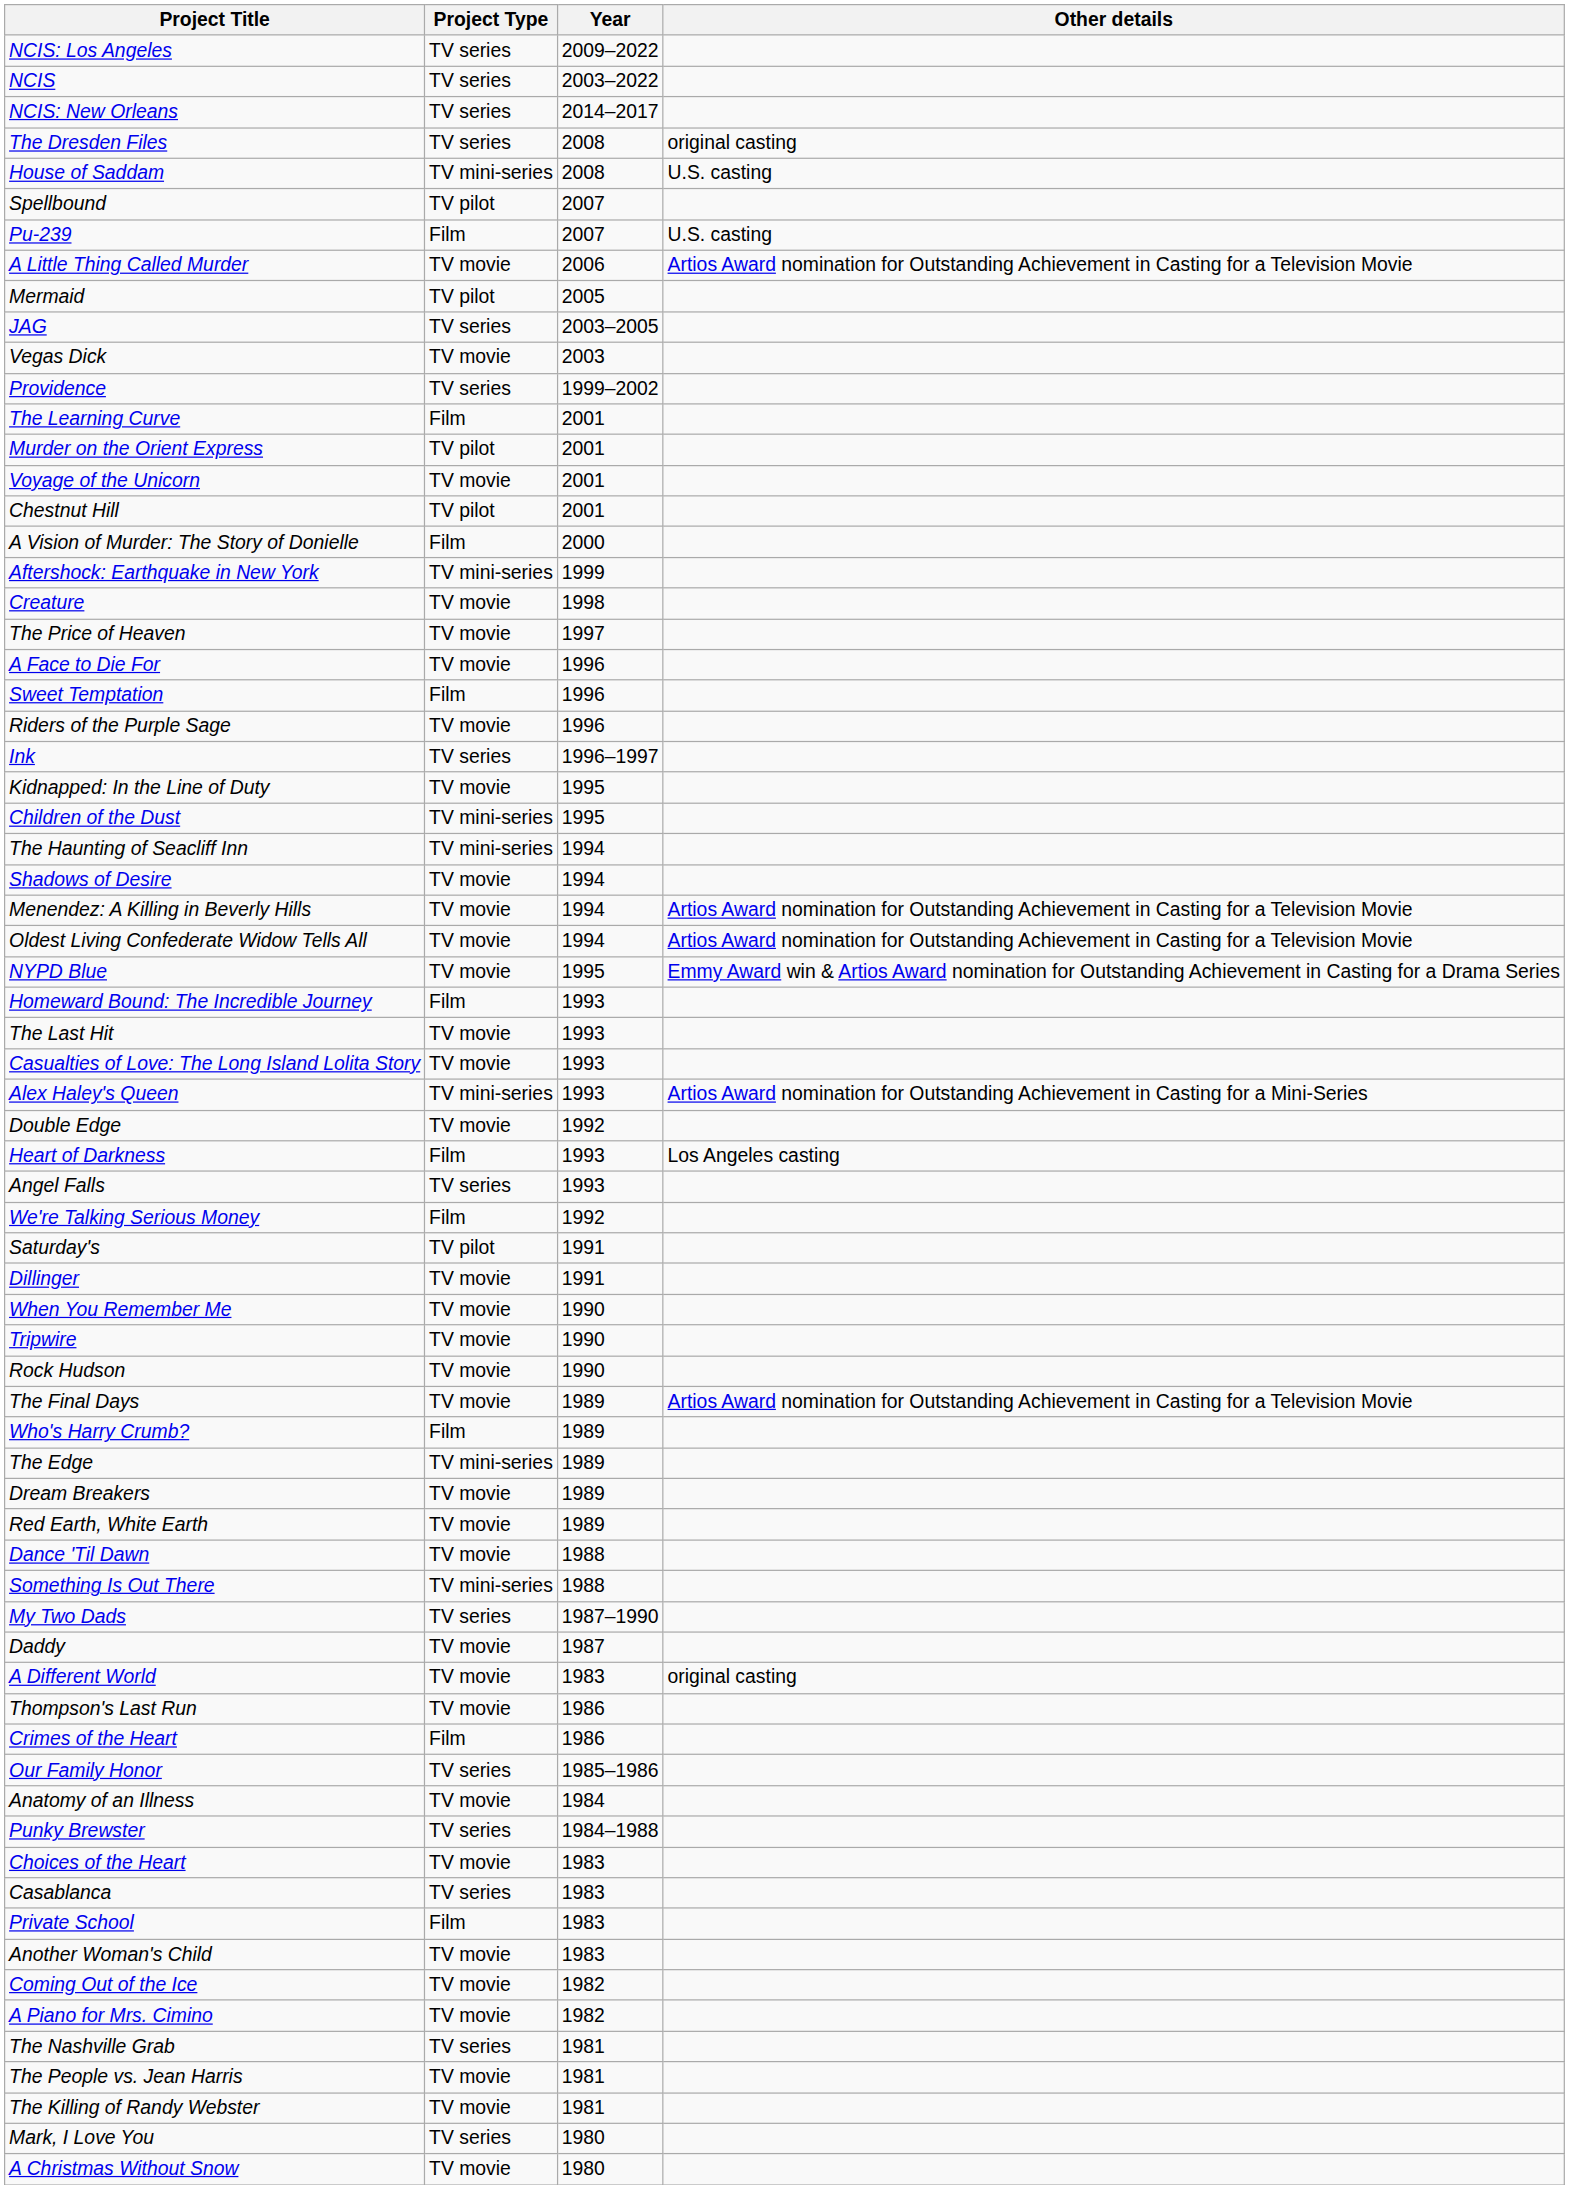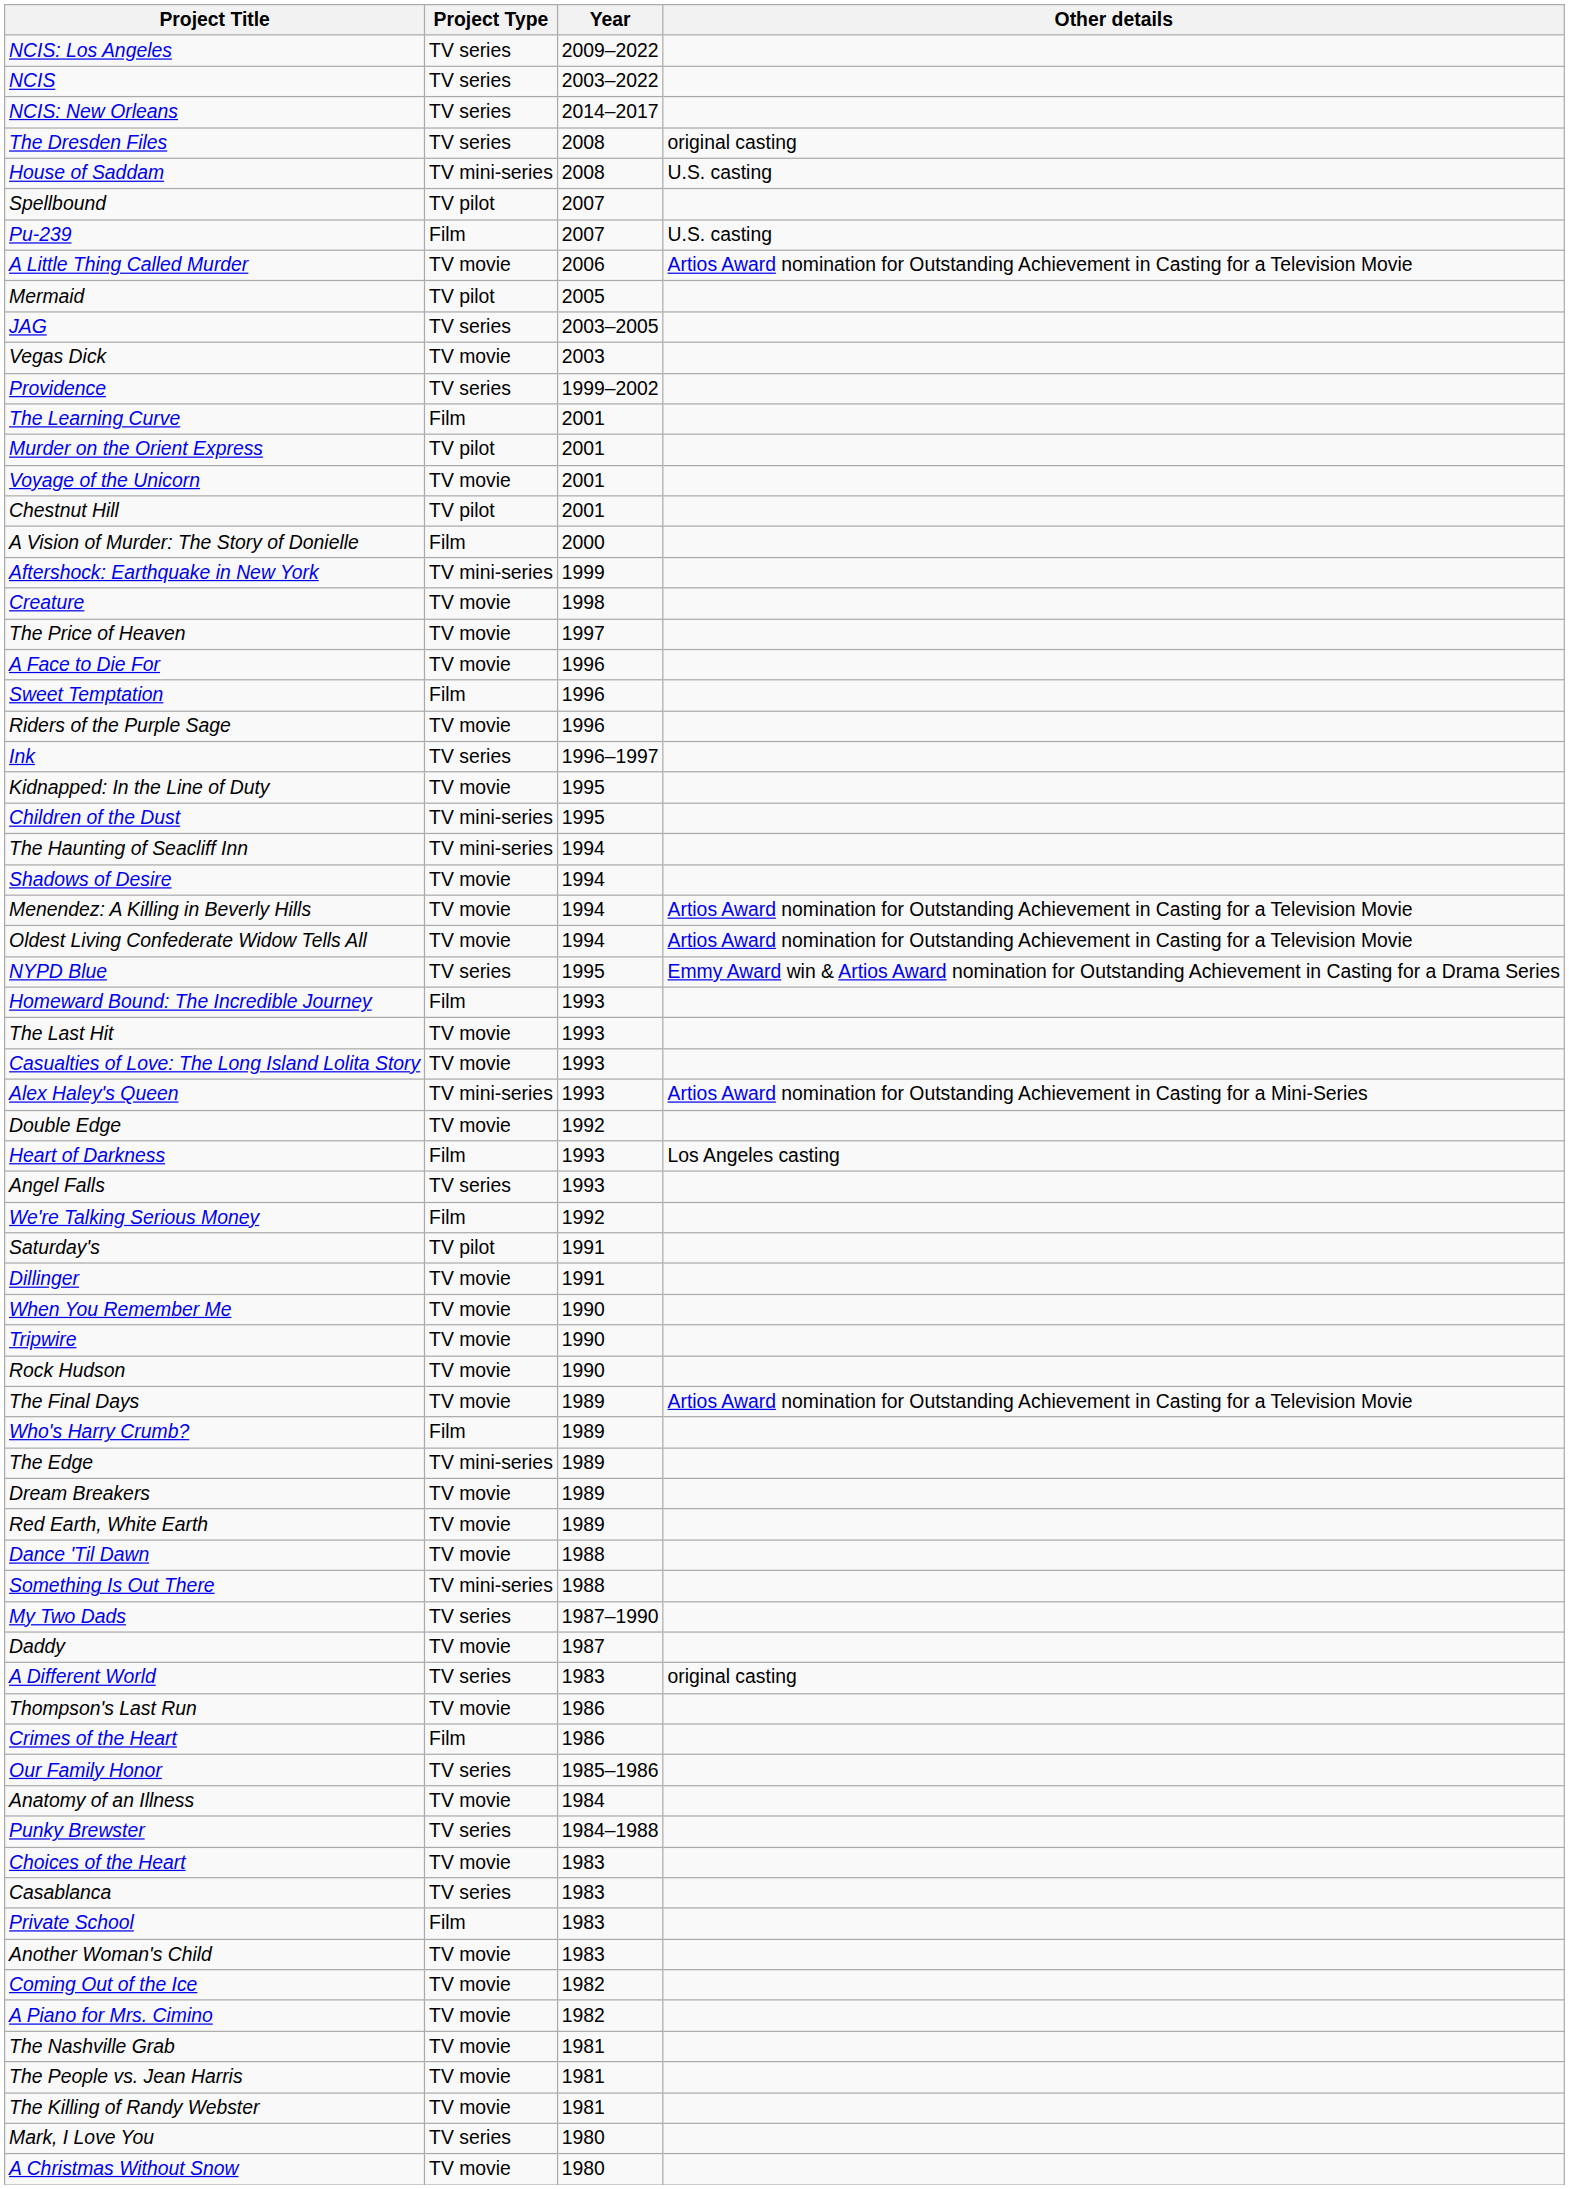 <table class="wikitable sortable">
 <tr>
 <th>Project Title</th>
 <th>Project Type</th>
 <th>Year</th>
 <th>Other details</th>
 </tr>
 <tr>
 <td><em><a href='#'>NCIS: Los Angeles</a></em></td>
 <td>TV series</td>
 <td>2009–2022</td>
 <td></td>
 </tr>
 <tr>
 <td><em><a href='#'>NCIS</a></em></td>
 <td>TV series</td>
 <td>2003–2022</td>
 <td></td>
 </tr>
 <tr>
 <td><em><a href='#'>NCIS: New Orleans</a></em></td>
 <td>TV series</td>
 <td>2014–2017</td>
 <td></td>
 </tr>
 <tr>
 <td><em><a href='#'>The Dresden Files</a></em></td>
 <td>TV series</td>
 <td>2008</td>
 <td>original casting</td>
 </tr>
 <tr>
 <td><em><a href='#'>House of Saddam</a></em></td>
 <td>TV mini-series</td>
 <td>2008</td>
 <td>U.S. casting</td>
 </tr>
 <tr>
 <td><em>Spellbound</em></td>
 <td>TV pilot</td>
 <td>2007</td>
 <td></td>
 </tr>
 <tr>
 <td><em><a href='#'>Pu-239</a></em></td>
 <td>Film</td>
 <td>2007</td>
 <td>U.S. casting</td>
 </tr>
 <tr>
 <td><em><a href='#'>A Little Thing Called Murder</a></em></td>
 <td>TV movie</td>
 <td>2006</td>
 <td><a href='#'>Artios Award</a> nomination for Outstanding Achievement in Casting for a Television Movie</td>
 </tr>
 <tr>
 <td><em>Mermaid</em></td>
 <td>TV pilot</td>
 <td>2005</td>
 <td></td>
 </tr>
 <tr>
 <td><em><a href='#'>JAG</a></em></td>
 <td>TV series</td>
 <td>2003–2005</td>
 <td></td>
 </tr>
 <tr>
 <td><em>Vegas Dick</em></td>
 <td>TV movie</td>
 <td>2003</td>
 <td></td>
 </tr>
 <tr>
 <td><em><a href='#'>Providence</a></em></td>
 <td>TV series</td>
 <td>1999–2002</td>
 <td></td>
 </tr>
 <tr>
 <td><em><a href='#'>The Learning Curve</a></em></td>
 <td>Film</td>
 <td>2001</td>
 <td></td>
 </tr>
 <tr>
 <td><em><a href='#'>Murder on the Orient Express</a></em></td>
 <td>TV pilot</td>
 <td>2001</td>
 <td></td>
 </tr>
 <tr>
 <td><em><a href='#'>Voyage of the Unicorn</a></em></td>
 <td>TV movie</td>
 <td>2001</td>
 <td></td>
 </tr>
 <tr>
 <td><em>Chestnut Hill</em></td>
 <td>TV pilot</td>
 <td>2001</td>
 <td></td>
 </tr>
 <tr>
 <td><em>A Vision of Murder: The Story of Donielle</em></td>
 <td>Film</td>
 <td>2000</td>
 <td></td>
 </tr>
 <tr>
 <td><em><a href='#'>Aftershock: Earthquake in New York</a></em></td>
 <td>TV mini-series</td>
 <td>1999</td>
 <td></td>
 </tr>
 <tr>
 <td><em><a href='#'>Creature</a></em></td>
 <td>TV movie</td>
 <td>1998</td>
 <td></td>
 </tr>
 <tr>
 <td><em>The Price of Heaven</em></td>
 <td>TV movie</td>
 <td>1997</td>
 <td></td>
 </tr>
 <tr>
 <td><em><a href='#'>A Face to Die For</a></em></td>
 <td>TV movie</td>
 <td>1996</td>
 <td></td>
 </tr>
 <tr>
 <td><em><a href='#'>Sweet Temptation</a></em></td>
 <td>Film</td>
 <td>1996</td>
 <td></td>
 </tr>
 <tr>
 <td><em>Riders of the Purple Sage</em></td>
 <td>TV movie</td>
 <td>1996</td>
 <td></td>
 </tr>
 <tr>
 <td><em><a href='#'>Ink</a></em></td>
 <td>TV series</td>
 <td>1996–1997</td>
 <td></td>
 </tr>
 <tr>
 <td><em>Kidnapped: In the Line of Duty</em></td>
 <td>TV movie</td>
 <td>1995</td>
 <td></td>
 </tr>
 <tr>
 <td><em><a href='#'>Children of the Dust</a></em></td>
 <td>TV mini-series</td>
 <td>1995</td>
 <td></td>
 </tr>
 <tr>
 <td><em>The Haunting of Seacliff Inn</em></td>
 <td>TV mini-series</td>
 <td>1994</td>
 <td></td>
 </tr>
 <tr>
 <td><em><a href='#'>Shadows of Desire</a></em></td>
 <td>TV movie</td>
 <td>1994</td>
 <td></td>
 </tr>
 <tr>
 <td><em>Menendez: A Killing in Beverly Hills</em></td>
 <td>TV movie</td>
 <td>1994</td>
 <td><a href='#'>Artios Award</a> nomination for Outstanding Achievement in Casting for a Television Movie</td>
 </tr>
 <tr>
 <td><em>Oldest Living Confederate Widow Tells All</em></td>
 <td>TV movie</td>
 <td>1994</td>
 <td><a href='#'>Artios Award</a> nomination for Outstanding Achievement in Casting for a Television Movie</td>
 </tr>
 <tr>
 <td><em><a href='#'>NYPD Blue</a></em></td>
-<td>TV movie</td>
+<td>TV series</td>
 <td>1995</td>
 <td><a href='#'>Emmy Award</a> win & <a href='#'>Artios Award</a> nomination for Outstanding Achievement in Casting for a Drama Series</td>
 </tr>
 <tr>
 <td><em><a href='#'>Homeward Bound: The Incredible Journey</a></em></td>
 <td>Film</td>
 <td>1993</td>
 <td></td>
 </tr>
 <tr>
 <td><em>The Last Hit</em></td>
 <td>TV movie</td>
 <td>1993</td>
 <td></td>
 </tr>
 <tr>
 <td><em><a href='#'>Casualties of Love: The Long Island Lolita Story</a></em></td>
 <td>TV movie</td>
 <td>1993</td>
 <td></td>
 </tr>
 <tr>
 <td><em><a href='#'>Alex Haley's Queen</a></em></td>
 <td>TV mini-series</td>
 <td>1993</td>
 <td><a href='#'>Artios Award</a> nomination for Outstanding Achievement in Casting for a Mini-Series</td>
 </tr>
 <tr>
 <td><em>Double Edge</em></td>
 <td>TV movie</td>
 <td>1992</td>
 <td></td>
 </tr>
 <tr>
 <td><em><a href='#'>Heart of Darkness</a></em></td>
 <td>Film</td>
 <td>1993</td>
 <td>Los Angeles casting</td>
 </tr>
 <tr>
 <td><em>Angel Falls</em></td>
 <td>TV series</td>
 <td>1993</td>
 <td></td>
 </tr>
 <tr>
 <td><em><a href='#'>We're Talking Serious Money</a></em></td>
 <td>Film</td>
 <td>1992</td>
 <td></td>
 </tr>
 <tr>
 <td><em>Saturday's</em></td>
 <td>TV pilot</td>
 <td>1991</td>
 <td></td>
 </tr>
 <tr>
 <td><em><a href='#'>Dillinger</a></em></td>
 <td>TV movie</td>
 <td>1991</td>
 <td></td>
 </tr>
 <tr>
 <td><em><a href='#'>When You Remember Me</a></em></td>
 <td>TV movie</td>
 <td>1990</td>
 <td></td>
 </tr>
 <tr>
 <td><em><a href='#'>Tripwire</a></em></td>
 <td>TV movie</td>
 <td>1990</td>
 <td></td>
 </tr>
 <tr>
 <td><em>Rock Hudson</em></td>
 <td>TV movie</td>
 <td>1990</td>
 <td></td>
 </tr>
 <tr>
 <td><em>The Final Days</em></td>
 <td>TV movie</td>
 <td>1989</td>
 <td><a href='#'>Artios Award</a> nomination for Outstanding Achievement in Casting for a Television Movie</td>
 </tr>
 <tr>
 <td><em><a href='#'>Who's Harry Crumb?</a></em></td>
 <td>Film</td>
 <td>1989</td>
 <td></td>
 </tr>
 <tr>
 <td><em>The Edge</em></td>
 <td>TV mini-series</td>
 <td>1989</td>
 <td></td>
 </tr>
 <tr>
 <td><em>Dream Breakers</em></td>
 <td>TV movie</td>
 <td>1989</td>
 <td></td>
 </tr>
 <tr>
 <td><em>Red Earth, White Earth</em></td>
 <td>TV movie</td>
 <td>1989</td>
 <td></td>
 </tr>
 <tr>
 <td><em><a href='#'>Dance 'Til Dawn</a></em></td>
 <td>TV movie</td>
 <td>1988</td>
 <td></td>
 </tr>
 <tr>
 <td><em><a href='#'>Something Is Out There</a></em></td>
 <td>TV mini-series</td>
 <td>1988</td>
 <td></td>
 </tr>
 <tr>
 <td><em><a href='#'>My Two Dads</a></em></td>
 <td>TV series</td>
 <td>1987–1990</td>
 <td></td>
 </tr>
 <tr>
 <td><em>Daddy</em></td>
 <td>TV movie</td>
 <td>1987</td>
 <td></td>
 </tr>
 <tr>
 <td><em><a href='#'>A Different World</a></em></td>
-<td>TV movie</td>
+<td>TV series</td>
 <td>1983</td>
 <td>original casting</td>
 </tr>
 <tr>
 <td><em>Thompson's Last Run</em></td>
 <td>TV movie</td>
 <td>1986</td>
 <td></td>
 </tr>
 <tr>
 <td><em><a href='#'>Crimes of the Heart</a></em></td>
 <td>Film</td>
 <td>1986</td>
 <td></td>
 </tr>
 <tr>
 <td><em><a href='#'>Our Family Honor</a></em></td>
 <td>TV series</td>
 <td>1985–1986</td>
 <td></td>
 </tr>
 <tr>
 <td><em>Anatomy of an Illness</em></td>
 <td>TV movie</td>
 <td>1984</td>
 <td></td>
 </tr>
 <tr>
 <td><em><a href='#'>Punky Brewster</a></em></td>
 <td>TV series</td>
 <td>1984–1988</td>
 <td></td>
 </tr>
 <tr>
 <td><em><a href='#'>Choices of the Heart</a></em></td>
 <td>TV movie</td>
 <td>1983</td>
 <td></td>
 </tr>
 <tr>
 <td><em>Casablanca</em></td>
 <td>TV series</td>
 <td>1983</td>
 <td></td>
 </tr>
 <tr>
 <td><em><a href='#'>Private School</a></em></td>
 <td>Film</td>
 <td>1983</td>
 <td></td>
 </tr>
 <tr>
 <td><em>Another Woman's Child</em></td>
 <td>TV movie</td>
 <td>1983</td>
 <td></td>
 </tr>
 <tr>
 <td><em><a href='#'>Coming Out of the Ice</a></em></td>
 <td>TV movie</td>
 <td>1982</td>
 <td></td>
 </tr>
 <tr>
 <td><em><a href='#'>A Piano for Mrs. Cimino</a></em></td>
 <td>TV movie</td>
 <td>1982</td>
 <td></td>
 </tr>
 <tr>
 <td><em>The Nashville Grab</em></td>
-<td>TV series</td>
+<td>TV movie</td>
 <td>1981</td>
 <td></td>
 </tr>
 <tr>
 <td><em>The People vs. Jean Harris</em></td>
 <td>TV movie</td>
 <td>1981</td>
 <td></td>
 </tr>
 <tr>
 <td><em>The Killing of Randy Webster</em></td>
 <td>TV movie</td>
 <td>1981</td>
 <td></td>
 </tr>
 <tr>
 <td><em>Mark, I Love You</em></td>
 <td>TV series</td>
 <td>1980</td>
 <td></td>
 </tr>
 <tr>
 <td><em><a href='#'>A Christmas Without Snow</a></em></td>
 <td>TV movie</td>
 <td>1980</td>
 <td></td>
 </tr>
 </table>
